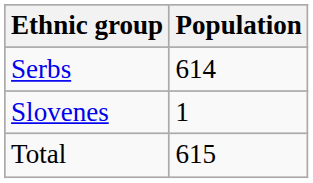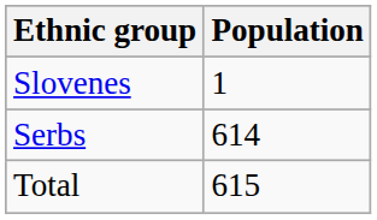 <table class="wikitable">
 <tr>
 <th>Ethnic group</th>
 <th>Population</th>
 </tr>
 <tr>
+<td><a href='#'>Slovenes</a></td>
+<td>1</td>
+</tr>
+<tr>
 <td><a href='#'>Serbs</a></td>
 <td>614</td>
-</tr>
-<tr>
-<td><a href='#'>Slovenes</a></td>
-<td>1</td>
 </tr>
 <tr>
 <td>Total</td>
 <td>615</td>
 </tr>
 </table>
